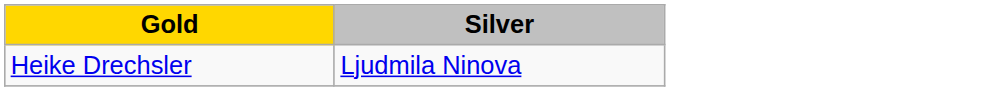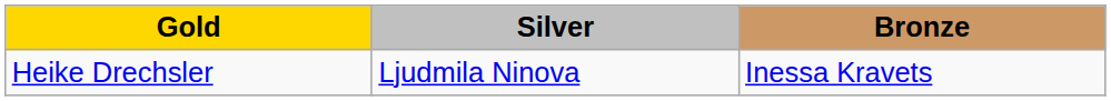 <table class="wikitable" style="text-align:left">
 <tr align="center">
 <td width=200 bgcolor=gold><strong>Gold</strong></td>
 <td width=200 bgcolor=silver><strong>Silver</strong></td>
+<td width=200 bgcolor=CC9966><strong>Bronze</strong></td>
 </tr>
 <tr>
 <td><a href='#'>Heike Drechsler</a><br><em></em></td>
 <td><a href='#'>Ljudmila Ninova</a><br><em></em></td>
+<td><a href='#'>Inessa Kravets</a><br><em></em></td>
 </tr>
 </table>
